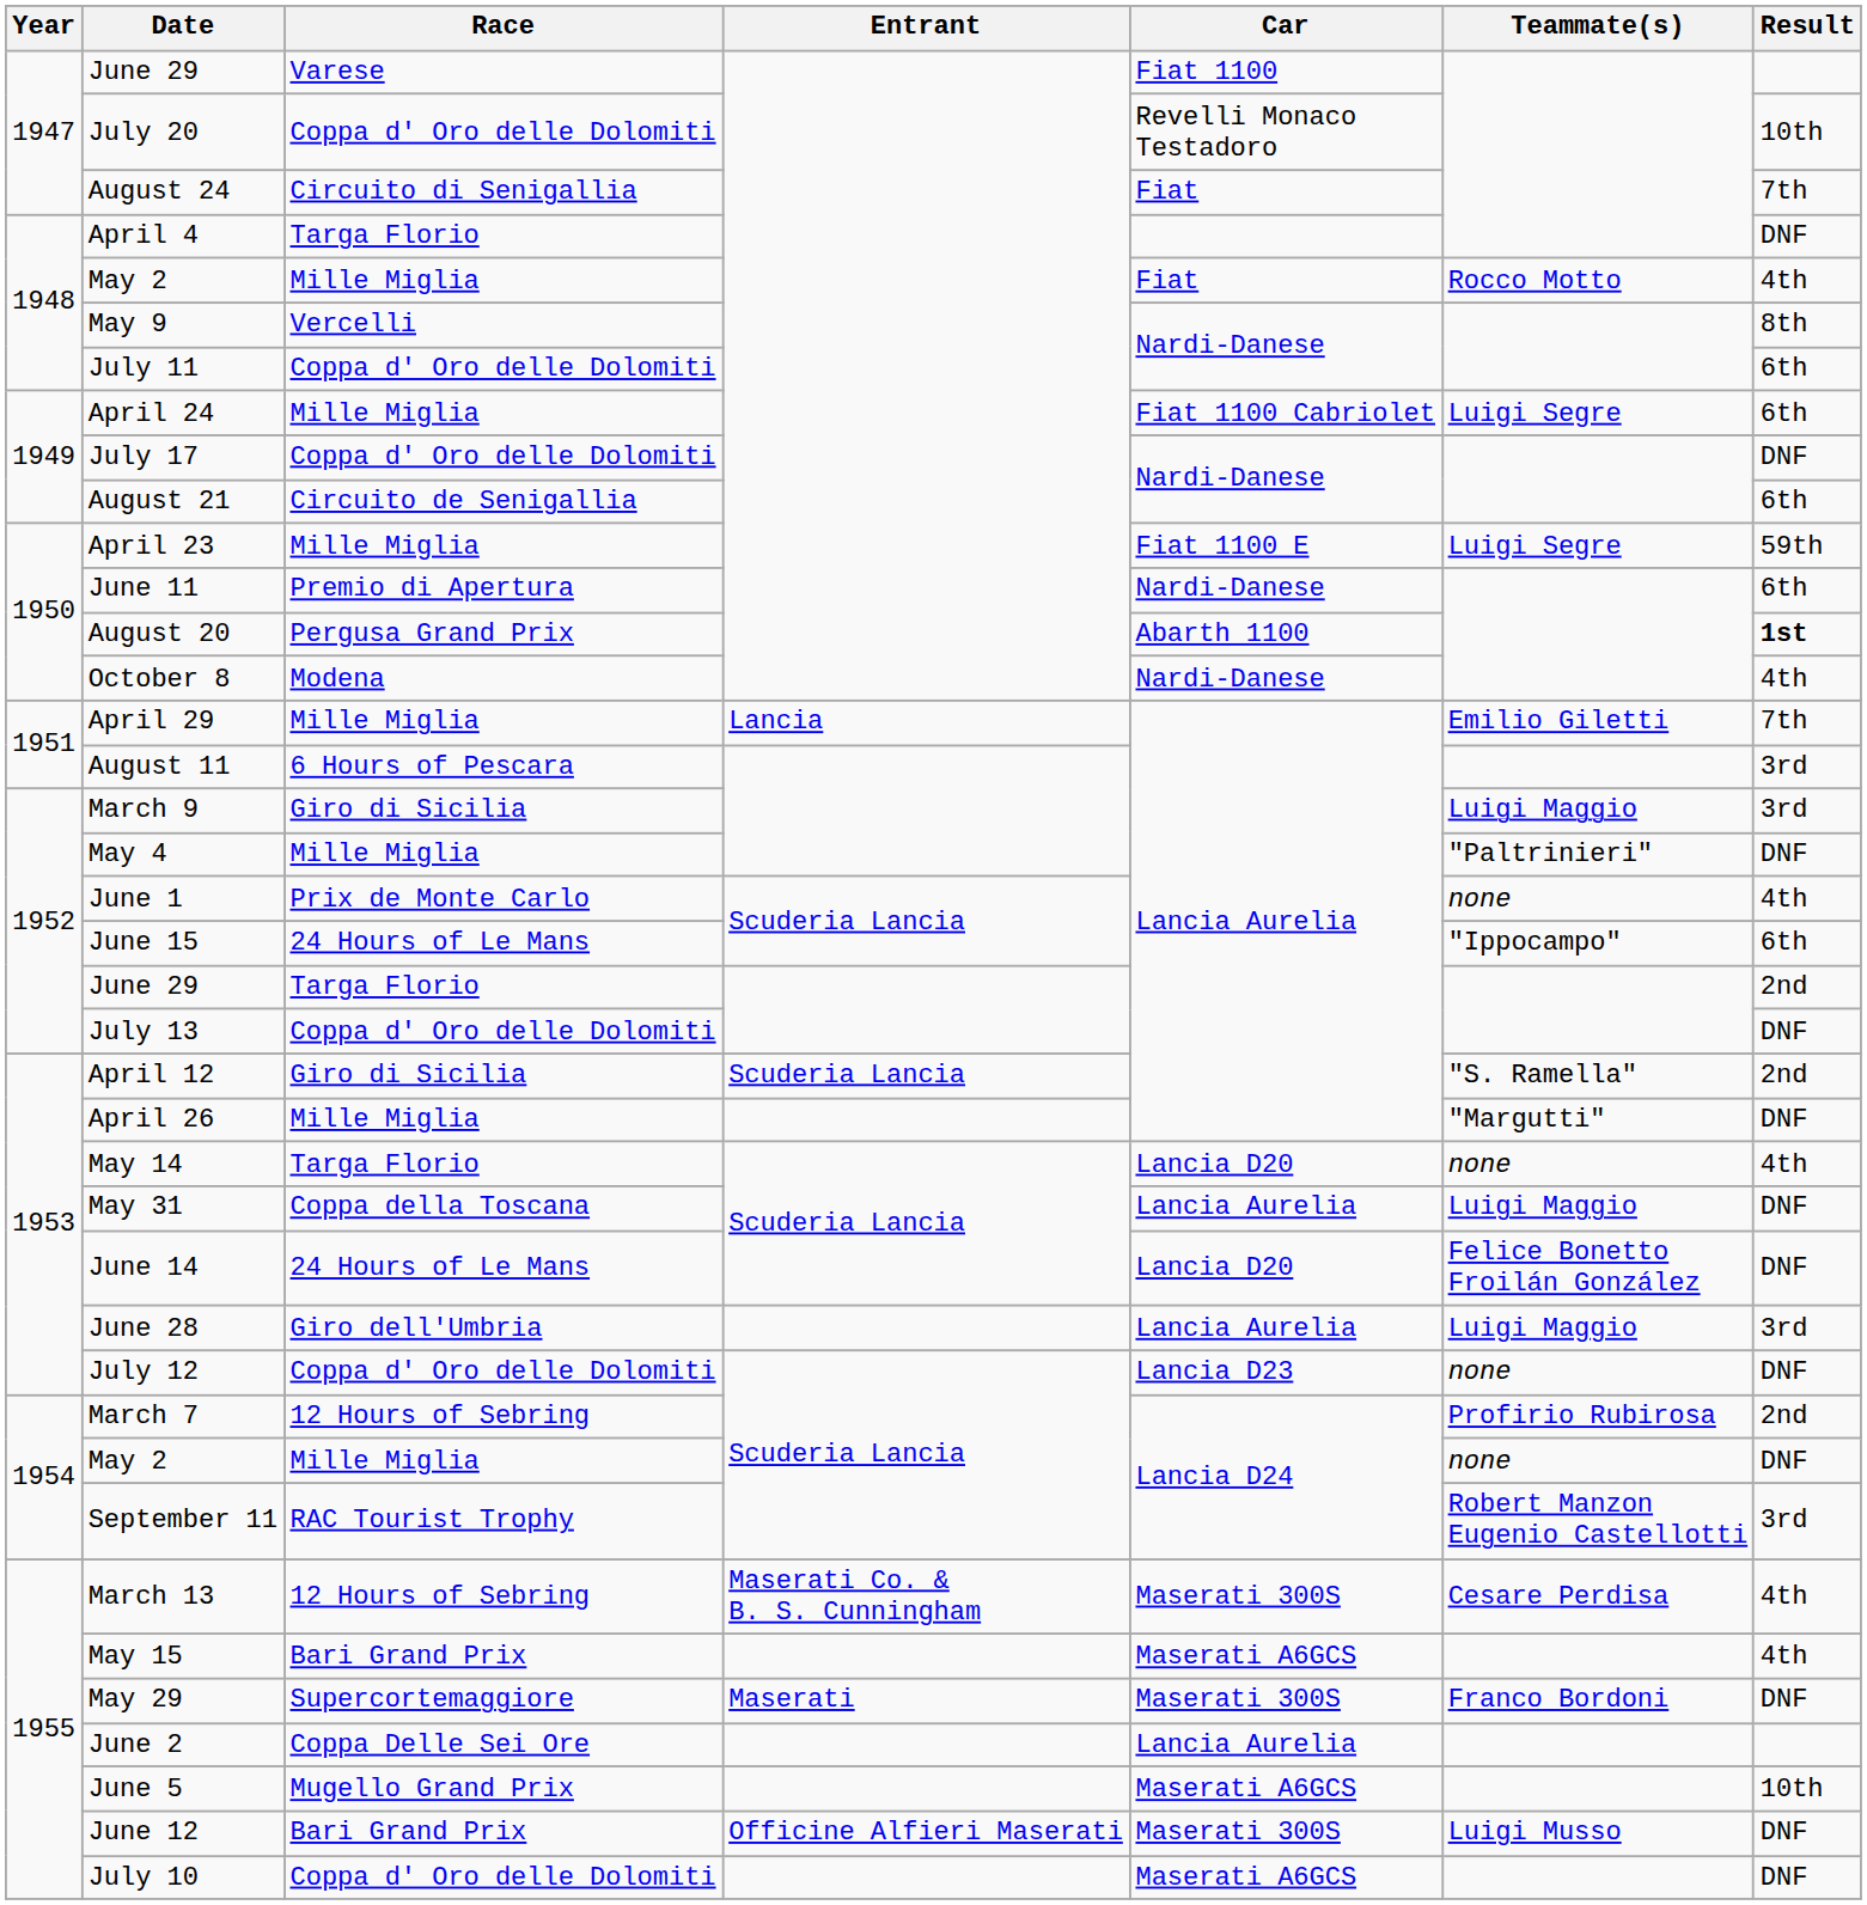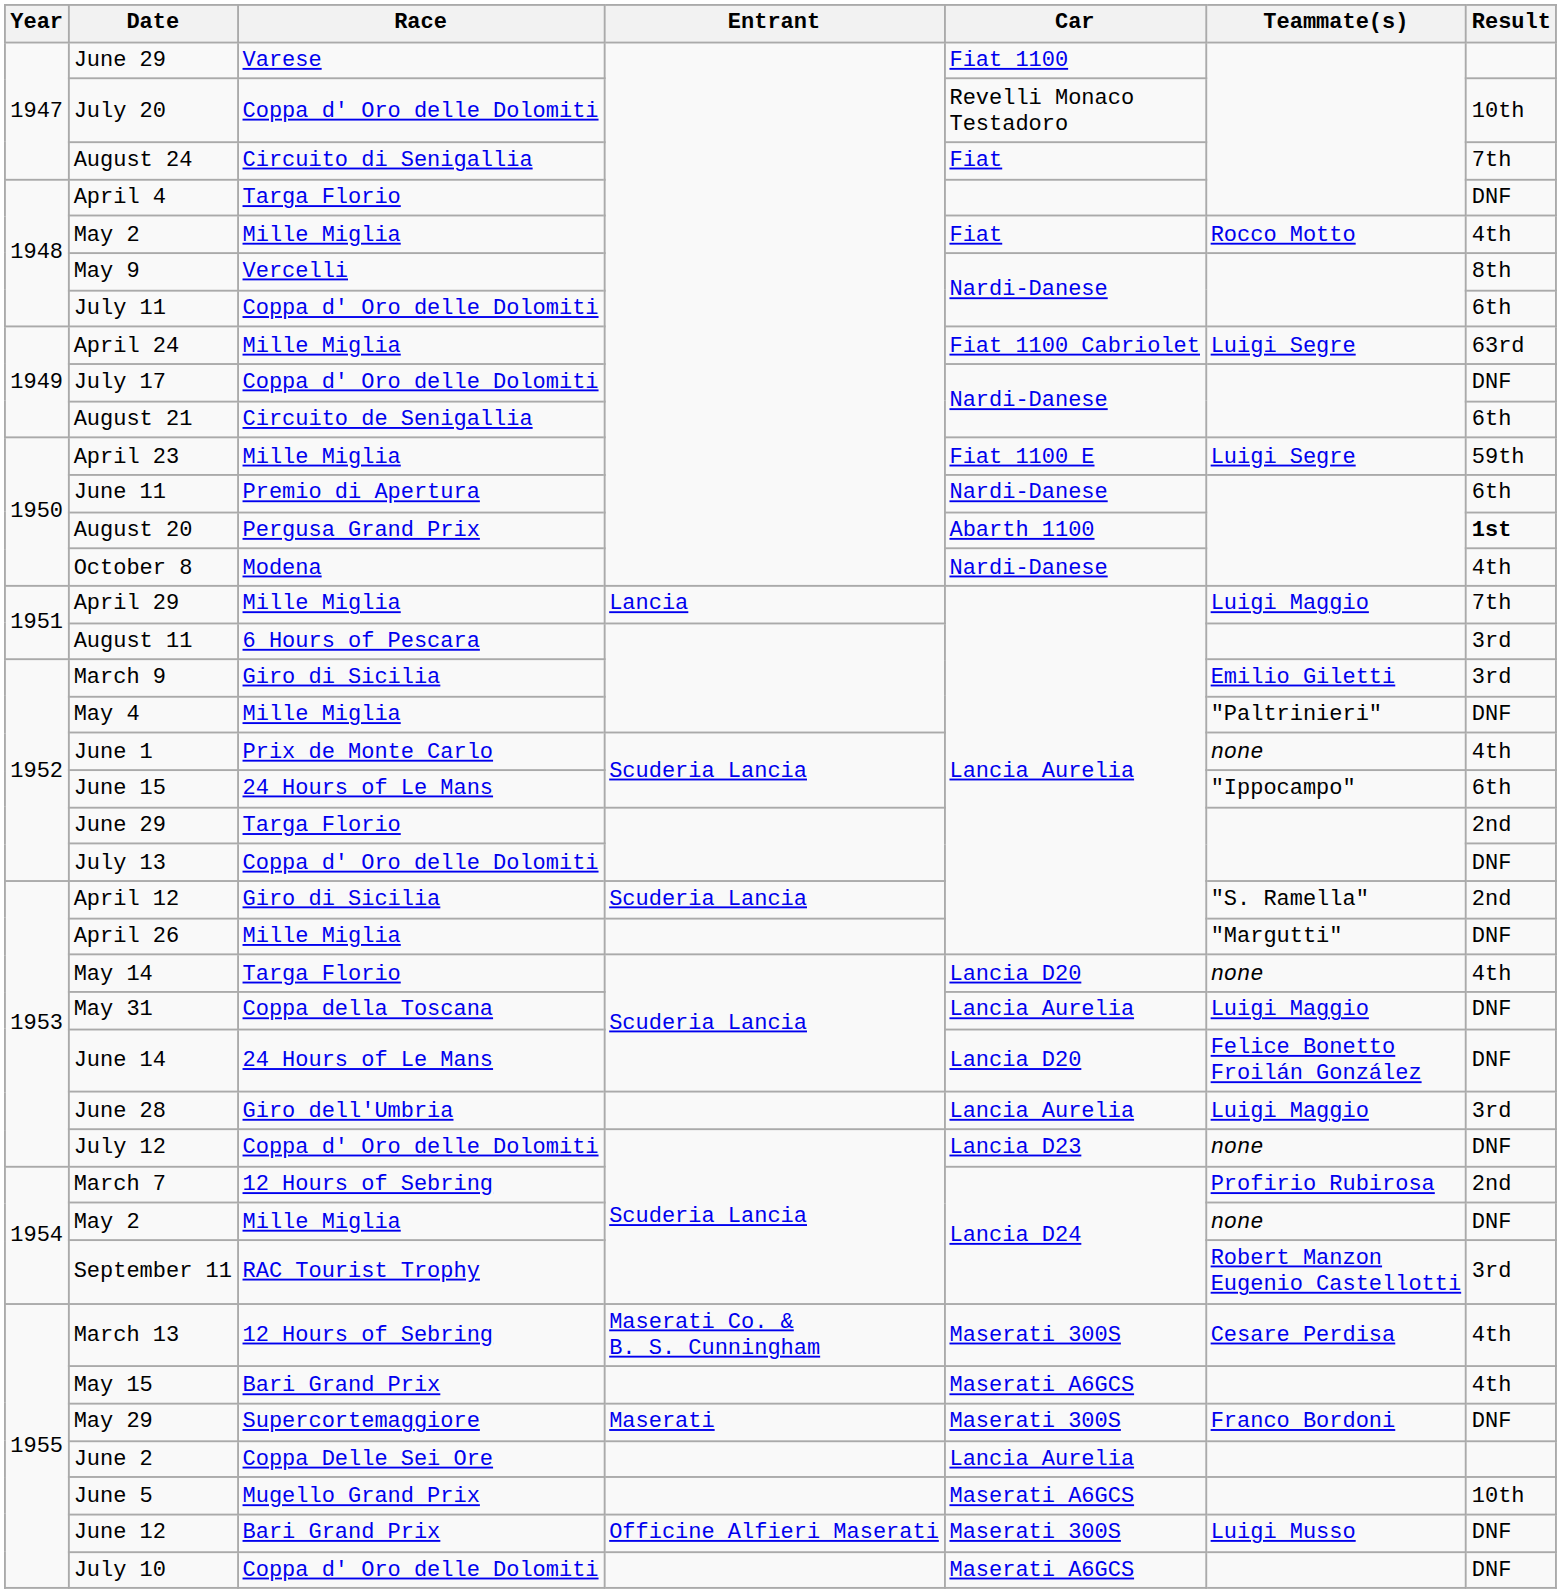 <table class="wikitable sortable" style="font-size: 90%">
 <tr>
 <th>Year</th>
 <th>Date</th>
 <th>Race</th>
 <th>Entrant</th>
 <th>Car</th>
 <th>Teammate(s)</th>
 <th>Result</th>
 </tr>
 <tr>
 <td rowspan=3>1947</td>
 <td>June 29</td>
 <td><a href='#'>Varese</a></td>
 <td rowspan=14></td>
 <td><a href='#'>Fiat 1100</a></td>
 <td rowspan=4></td>
 <td></td>
 </tr>
 <tr>
 <td>July 20</td>
 <td><a href='#'>Coppa d' Oro delle Dolomiti</a></td>
 <td>Revelli Monaco<br> Testadoro</td>
 <td>10th</td>
 </tr>
 <tr>
 <td>August 24</td>
 <td><a href='#'>Circuito di Senigallia</a></td>
 <td><a href='#'>Fiat</a></td>
 <td>7th</td>
 </tr>
 <tr>
 <td rowspan=4>1948</td>
 <td>April 4</td>
 <td><a href='#'>Targa Florio</a></td>
 <td></td>
 <td>DNF</td>
 </tr>
 <tr>
 <td>May 2</td>
 <td><a href='#'>Mille Miglia</a></td>
 <td><a href='#'>Fiat</a></td>
 <td><a href='#'>Rocco Motto</a></td>
 <td>4th</td>
 </tr>
 <tr>
 <td>May 9</td>
 <td><a href='#'>Vercelli</a></td>
 <td rowspan=2><a href='#'>Nardi-Danese</a></td>
 <td rowspan=2></td>
 <td>8th</td>
 </tr>
 <tr>
 <td>July 11</td>
 <td><a href='#'>Coppa d' Oro delle Dolomiti</a></td>
 <td>6th</td>
 </tr>
 <tr>
 <td rowspan=3>1949</td>
 <td>April 24</td>
 <td><a href='#'>Mille Miglia</a></td>
 <td><a href='#'>Fiat 1100 Cabriolet</a></td>
 <td><a href='#'>Luigi Segre</a></td>
-<td>6th</td>
+<td>63rd</td>
 </tr>
 <tr>
 <td>July 17</td>
 <td><a href='#'>Coppa d' Oro delle Dolomiti</a></td>
 <td rowspan=2><a href='#'>Nardi-Danese</a></td>
 <td rowspan=2></td>
 <td>DNF</td>
 </tr>
 <tr>
 <td>August 21</td>
 <td><a href='#'>Circuito de Senigallia</a></td>
 <td>6th</td>
 </tr>
 <tr>
 <td rowspan=4>1950</td>
 <td>April 23</td>
 <td><a href='#'>Mille Miglia</a></td>
 <td><a href='#'>Fiat 1100 E</a></td>
 <td><a href='#'>Luigi Segre</a></td>
 <td>59th</td>
 </tr>
 <tr>
 <td>June 11</td>
 <td><a href='#'>Premio di Apertura</a></td>
 <td><a href='#'>Nardi-Danese</a></td>
 <td rowspan=3></td>
 <td>6th</td>
 </tr>
 <tr>
 <td>August 20</td>
 <td><a href='#'>Pergusa Grand Prix</a></td>
 <td><a href='#'>Abarth 1100</a></td>
 <td><strong>1st</strong></td>
 </tr>
 <tr>
 <td>October 8</td>
 <td><a href='#'>Modena</a></td>
 <td><a href='#'>Nardi-Danese</a></td>
 <td>4th</td>
 </tr>
 <tr>
 <td rowspan=2>1951</td>
 <td>April 29</td>
 <td><a href='#'>Mille Miglia</a></td>
 <td><a href='#'>Lancia</a></td>
 <td rowspan=10><a href='#'>Lancia Aurelia</a></td>
-<td><a href='#'>Emilio Giletti</a></td>
+<td><a href='#'>Luigi Maggio</a></td>
 <td>7th</td>
 </tr>
 <tr>
 <td>August 11</td>
 <td><a href='#'>6 Hours of Pescara</a></td>
 <td rowspan=3></td>
 <td></td>
 <td>3rd</td>
 </tr>
 <tr>
 <td rowspan=6>1952</td>
 <td>March 9</td>
 <td><a href='#'>Giro di Sicilia</a></td>
-<td><a href='#'>Luigi Maggio</a></td>
+<td><a href='#'>Emilio Giletti</a></td>
 <td>3rd</td>
 </tr>
 <tr>
 <td>May 4</td>
 <td><a href='#'>Mille Miglia</a></td>
 <td>"Paltrinieri"</td>
 <td>DNF</td>
 </tr>
 <tr>
 <td>June 1</td>
 <td><a href='#'>Prix de Monte Carlo</a></td>
 <td rowspan=2><a href='#'>Scuderia Lancia</a></td>
 <td><em>none</em></td>
 <td>4th</td>
 </tr>
 <tr>
 <td>June 15</td>
 <td><a href='#'>24 Hours of Le Mans</a></td>
 <td>"Ippocampo"</td>
 <td>6th</td>
 </tr>
 <tr>
 <td>June 29</td>
 <td><a href='#'>Targa Florio</a></td>
 <td rowspan=2></td>
 <td rowspan=2></td>
 <td>2nd</td>
 </tr>
 <tr>
 <td>July 13</td>
 <td><a href='#'>Coppa d' Oro delle Dolomiti</a></td>
 <td>DNF</td>
 </tr>
 <tr>
 <td rowspan=7>1953</td>
 <td>April 12</td>
 <td><a href='#'>Giro di Sicilia</a></td>
 <td><a href='#'>Scuderia Lancia</a></td>
 <td>"S. Ramella"</td>
 <td>2nd</td>
 </tr>
 <tr>
 <td>April 26</td>
 <td><a href='#'>Mille Miglia</a></td>
 <td></td>
 <td>"Margutti"</td>
 <td>DNF</td>
 </tr>
 <tr>
 <td>May 14</td>
 <td><a href='#'>Targa Florio</a></td>
 <td rowspan=3><a href='#'>Scuderia Lancia</a></td>
 <td><a href='#'>Lancia D20</a></td>
 <td><em>none</em></td>
 <td>4th</td>
 </tr>
 <tr>
 <td>May 31</td>
 <td><a href='#'>Coppa della Toscana</a></td>
 <td><a href='#'>Lancia Aurelia</a></td>
 <td><a href='#'>Luigi Maggio</a></td>
 <td>DNF</td>
 </tr>
 <tr>
 <td>June 14</td>
 <td><a href='#'>24 Hours of Le Mans</a></td>
 <td><a href='#'>Lancia D20</a></td>
 <td><a href='#'>Felice Bonetto</a><br><a href='#'>Froilán González</a></td>
 <td>DNF</td>
 </tr>
 <tr>
 <td>June 28</td>
 <td><a href='#'>Giro dell'Umbria</a></td>
 <td></td>
 <td><a href='#'>Lancia Aurelia</a></td>
 <td><a href='#'>Luigi Maggio</a></td>
 <td>3rd</td>
 </tr>
 <tr>
 <td>July 12</td>
 <td><a href='#'>Coppa d' Oro delle Dolomiti</a></td>
 <td rowspan=4><a href='#'>Scuderia Lancia</a></td>
 <td><a href='#'>Lancia D23</a></td>
 <td><em>none</em></td>
 <td>DNF</td>
 </tr>
 <tr>
 <td rowspan=3>1954</td>
 <td>March 7</td>
 <td><a href='#'>12 Hours of Sebring</a></td>
 <td rowspan=3><a href='#'>Lancia D24</a></td>
 <td><a href='#'>Profirio Rubirosa</a></td>
 <td>2nd</td>
 </tr>
 <tr>
 <td>May 2</td>
 <td><a href='#'>Mille Miglia</a></td>
 <td><em>none</em></td>
 <td>DNF</td>
 </tr>
 <tr>
 <td>September 11</td>
 <td><a href='#'>RAC Tourist Trophy</a></td>
 <td><a href='#'>Robert Manzon</a><br><a href='#'>Eugenio Castellotti</a></td>
 <td>3rd</td>
 </tr>
 <tr>
 <td rowspan=7>1955</td>
 <td>March 13</td>
 <td><a href='#'>12 Hours of Sebring</a></td>
 <td><a href='#'>Maserati Co. &<br> B. S. Cunningham</a></td>
 <td><a href='#'>Maserati 300S</a></td>
 <td><a href='#'>Cesare Perdisa</a></td>
 <td>4th</td>
 </tr>
 <tr>
 <td>May 15</td>
 <td><a href='#'>Bari Grand Prix</a></td>
 <td></td>
 <td><a href='#'>Maserati A6GCS</a></td>
 <td></td>
 <td>4th</td>
 </tr>
 <tr>
 <td>May 29</td>
 <td><a href='#'>Supercortemaggiore</a></td>
 <td><a href='#'>Maserati</a></td>
 <td><a href='#'>Maserati 300S</a></td>
 <td><a href='#'>Franco Bordoni</a></td>
 <td>DNF</td>
 </tr>
 <tr>
 <td>June 2</td>
 <td><a href='#'>Coppa Delle Sei Ore</a></td>
 <td></td>
 <td><a href='#'>Lancia Aurelia</a></td>
 <td></td>
 <td></td>
 </tr>
 <tr>
 <td>June 5</td>
 <td><a href='#'>Mugello Grand Prix</a></td>
 <td></td>
 <td><a href='#'>Maserati A6GCS</a></td>
 <td></td>
 <td>10th</td>
 </tr>
 <tr>
 <td>June 12</td>
 <td><a href='#'>Bari Grand Prix</a></td>
 <td><a href='#'>Officine Alfieri Maserati</a></td>
 <td><a href='#'>Maserati 300S</a></td>
 <td><a href='#'>Luigi Musso</a></td>
 <td>DNF</td>
 </tr>
 <tr>
 <td>July 10</td>
 <td><a href='#'>Coppa d' Oro delle Dolomiti</a></td>
 <td></td>
 <td><a href='#'>Maserati A6GCS</a></td>
 <td></td>
 <td>DNF</td>
 </tr>
 </table>
